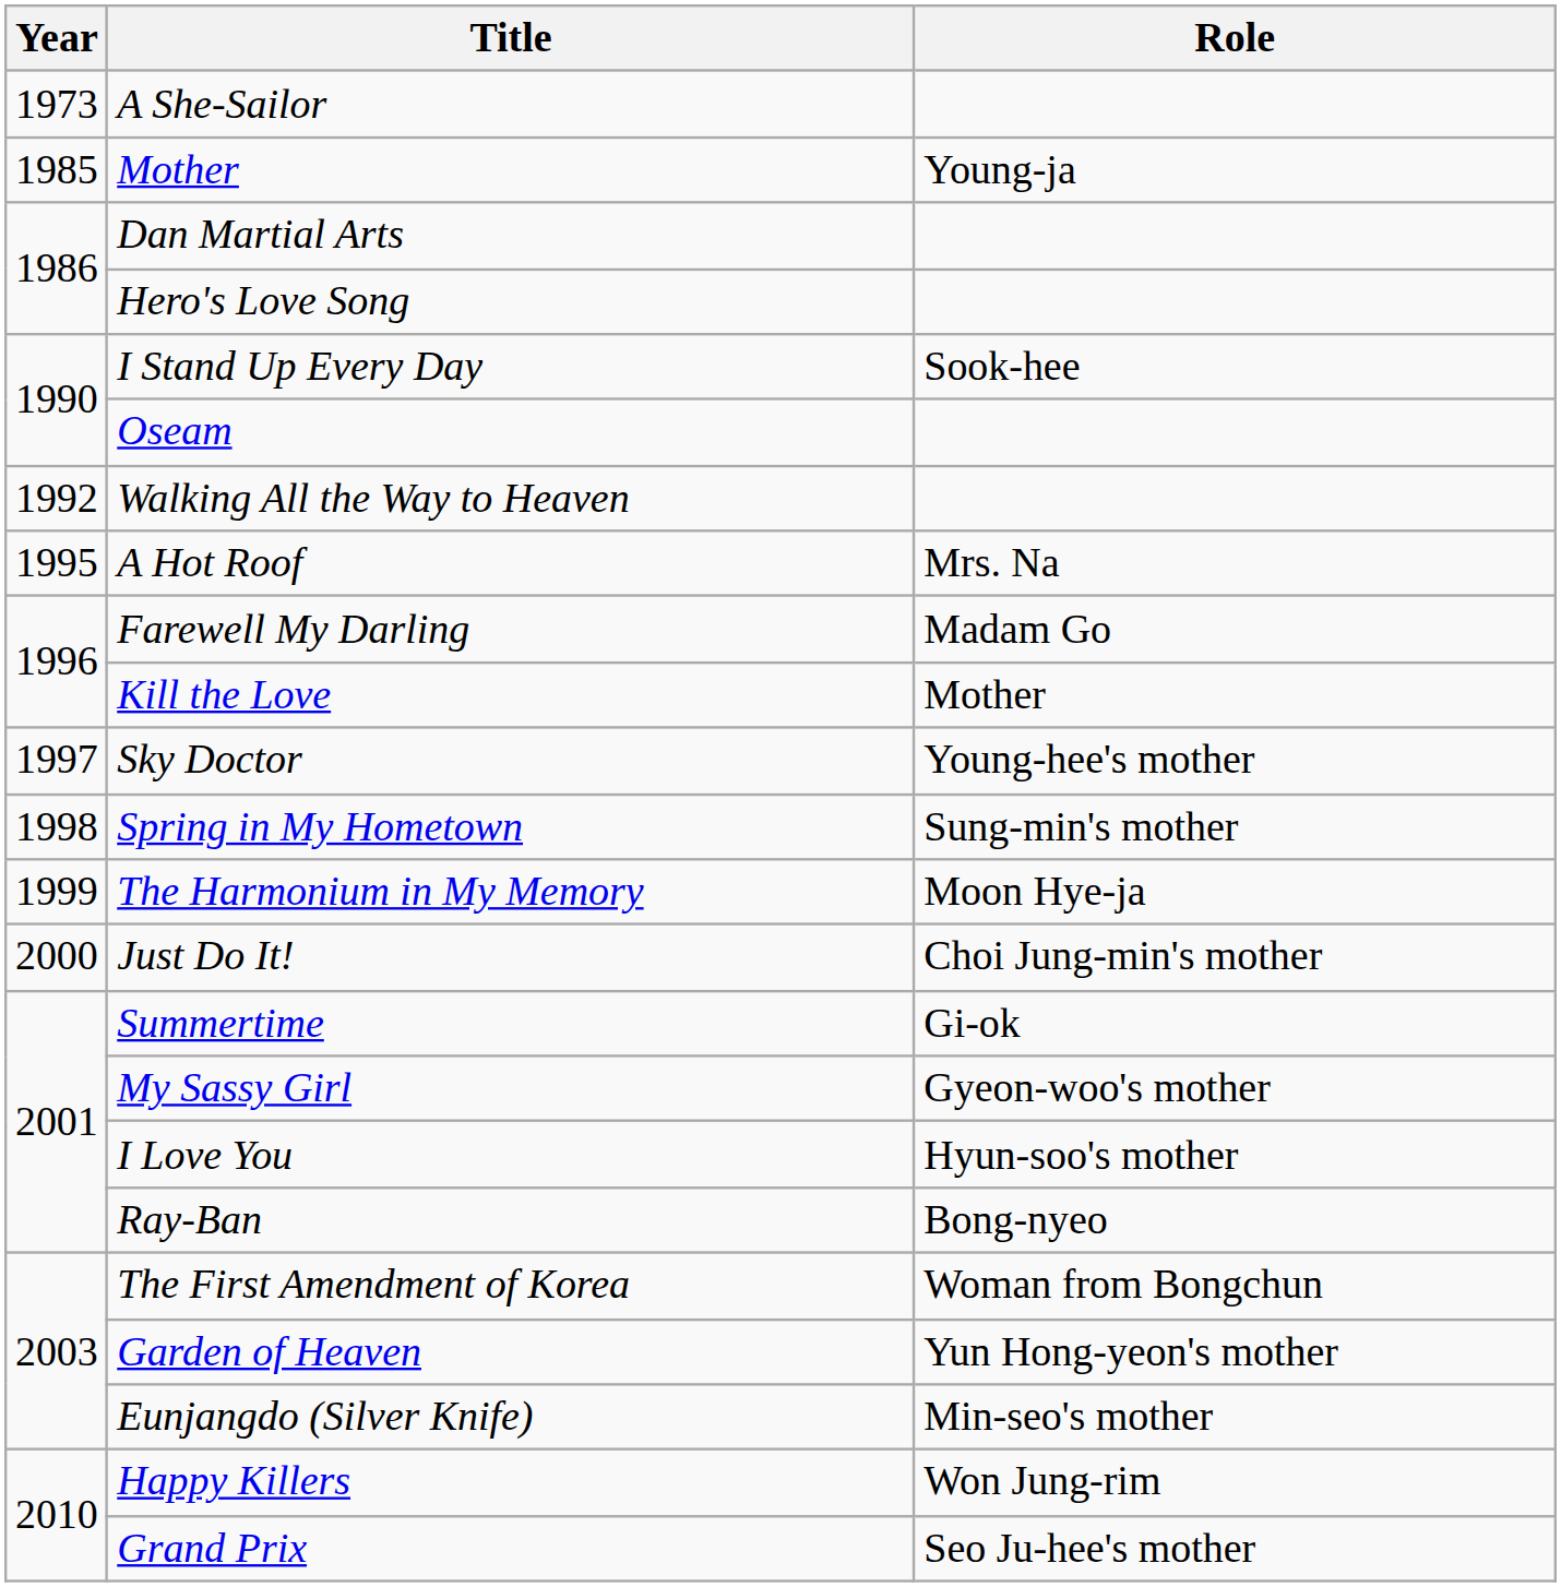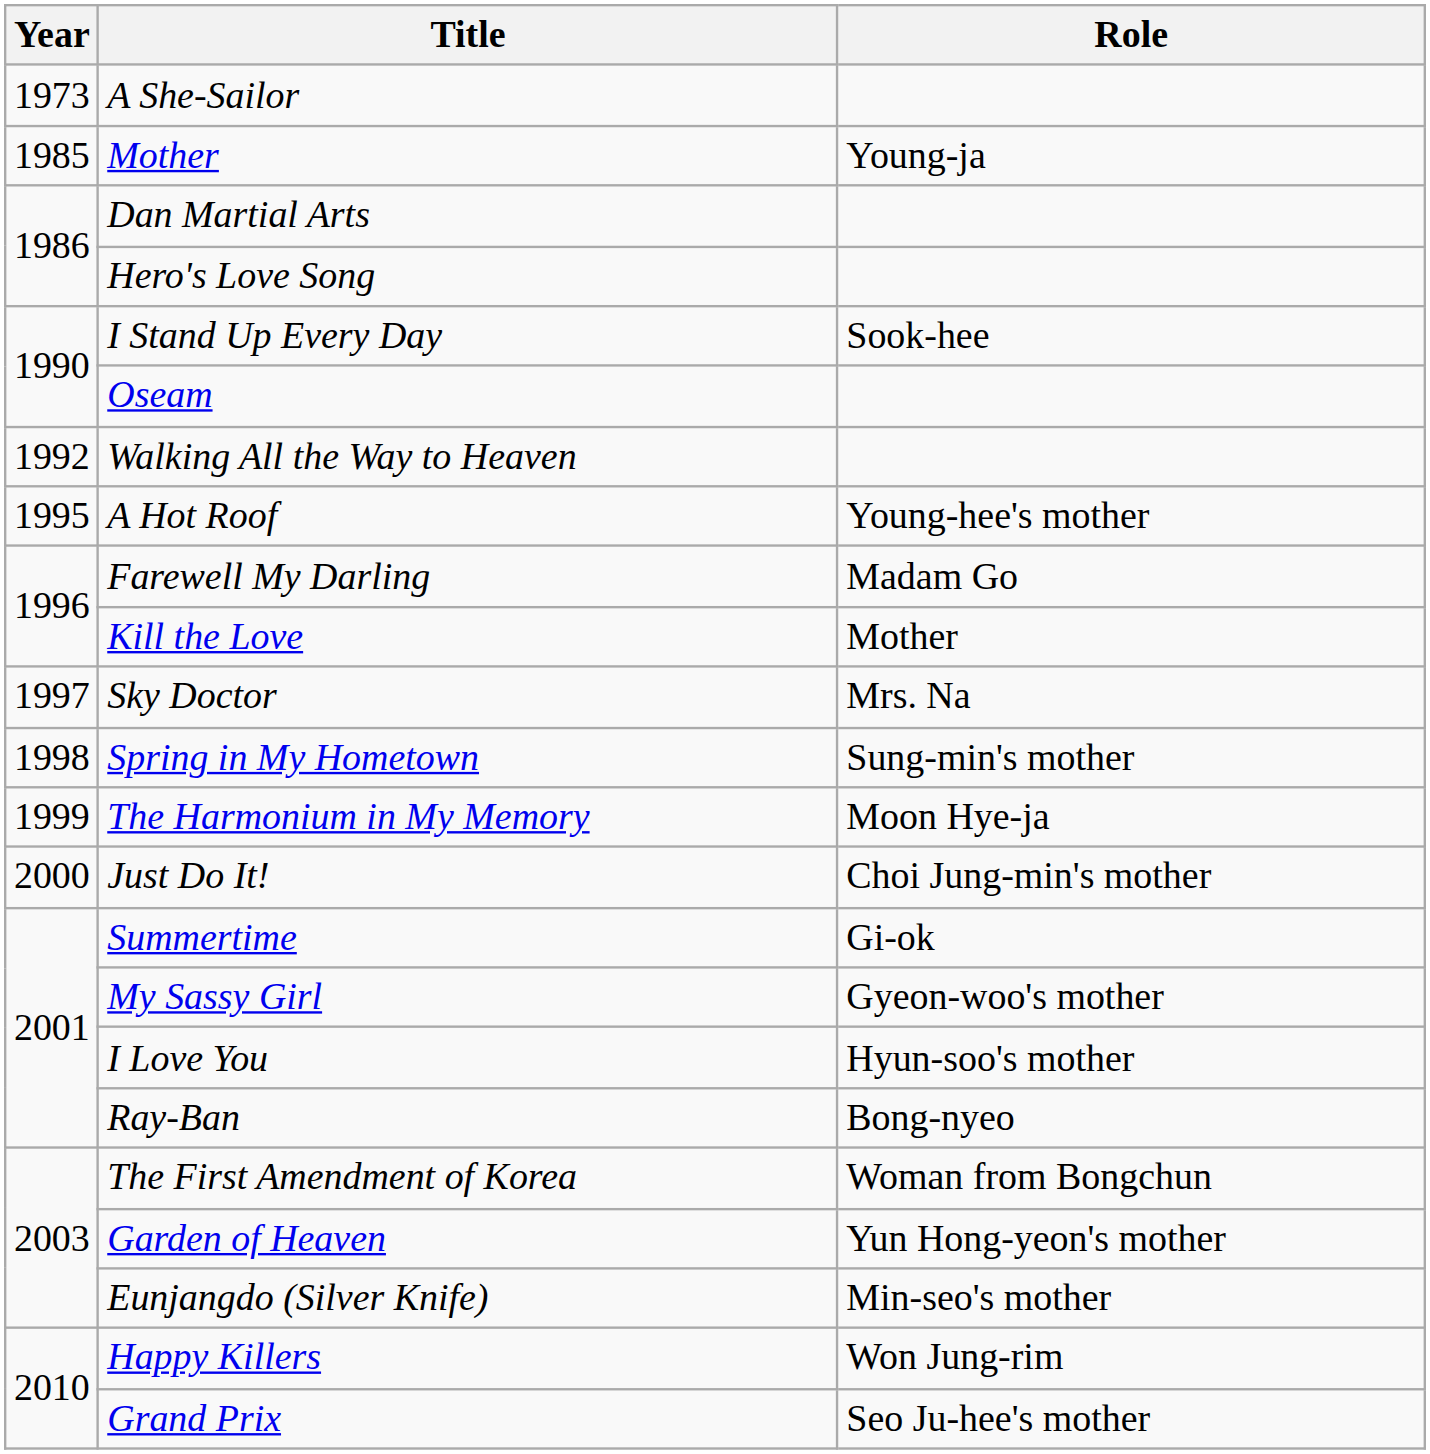 <table class="wikitable" style="width:600px">
 <tr>
 <th width=10>Year</th>
 <th>Title</th>
 <th>Role</th>
 </tr>
 <tr>
 <td>1973</td>
 <td><em>A She-Sailor</em></td>
 <td></td>
 </tr>
 <tr>
 <td>1985</td>
 <td><em><a href='#'>Mother</a></em></td>
 <td>Young-ja</td>
 </tr>
 <tr>
 <td rowspan=2>1986</td>
 <td><em>Dan Martial Arts</em></td>
 <td></td>
 </tr>
 <tr>
 <td><em>Hero's Love Song</em></td>
 <td></td>
 </tr>
 <tr>
 <td rowspan=2>1990</td>
 <td><em>I Stand Up Every Day</em></td>
 <td>Sook-hee</td>
 </tr>
 <tr>
 <td><em><a href='#'>Oseam</a></em></td>
 <td></td>
 </tr>
 <tr>
 <td>1992</td>
 <td><em>Walking All the Way to Heaven</em></td>
 <td></td>
 </tr>
 <tr>
 <td>1995</td>
 <td><em>A Hot Roof</em></td>
-<td>Mrs. Na</td>
+<td>Young-hee's mother</td>
 </tr>
 <tr>
 <td rowspan=2>1996</td>
 <td><em>Farewell My Darling</em></td>
 <td>Madam Go</td>
 </tr>
 <tr>
 <td><em><a href='#'>Kill the Love</a></em></td>
 <td>Mother</td>
 </tr>
 <tr>
 <td>1997</td>
 <td><em>Sky Doctor</em></td>
-<td>Young-hee's mother</td>
+<td>Mrs. Na</td>
 </tr>
 <tr>
 <td>1998</td>
 <td><em><a href='#'>Spring in My Hometown</a></em></td>
 <td>Sung-min's mother</td>
 </tr>
 <tr>
 <td>1999</td>
 <td><em><a href='#'>The Harmonium in My Memory</a></em></td>
 <td>Moon Hye-ja</td>
 </tr>
 <tr>
 <td>2000</td>
 <td><em>Just Do It!</em></td>
 <td>Choi Jung-min's mother</td>
 </tr>
 <tr>
 <td rowspan=4>2001</td>
 <td><em><a href='#'>Summertime</a></em></td>
 <td>Gi-ok</td>
 </tr>
 <tr>
 <td><em><a href='#'>My Sassy Girl</a></em></td>
 <td>Gyeon-woo's mother</td>
 </tr>
 <tr>
 <td><em>I Love You</em></td>
 <td>Hyun-soo's mother</td>
 </tr>
 <tr>
 <td><em>Ray-Ban</em></td>
 <td>Bong-nyeo</td>
 </tr>
 <tr>
 <td rowspan=3>2003</td>
 <td><em>The First Amendment of Korea</em></td>
 <td>Woman from Bongchun</td>
 </tr>
 <tr>
 <td><em><a href='#'>Garden of Heaven</a></em></td>
 <td>Yun Hong-yeon's mother</td>
 </tr>
 <tr>
 <td><em>Eunjangdo (Silver Knife)</em></td>
 <td>Min-seo's mother</td>
 </tr>
 <tr>
 <td rowspan=2>2010</td>
 <td><em><a href='#'>Happy Killers</a></em></td>
 <td>Won Jung-rim</td>
 </tr>
 <tr>
 <td><em><a href='#'>Grand Prix</a></em></td>
 <td>Seo Ju-hee's mother</td>
 </tr>
 </table>
